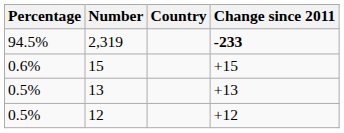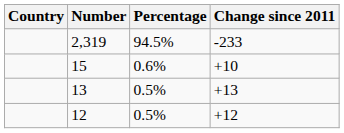 <table class="wikitable">
 <tr>
+<th>Country</th>
+<th>Number</th>
 <th>Percentage</th>
-<th>Number</th>
-<th>Country</th>
 <th>Change since 2011</th>
 </tr>
 <tr>
+<td></td>
+<td>2,319</td>
 <td>94.5%</td>
-<td>2,319</td>
-<td></td>
-<td><strong>-233</strong></td>
+<td>-233</td>
 </tr>
 <tr>
+<td></td>
+<td>15</td>
 <td>0.6%</td>
-<td>15</td>
-<td></td>
-<td>+15</td>
+<td>+10</td>
 </tr>
 <tr>
+<td></td>
+<td>13</td>
 <td>0.5%</td>
-<td>13</td>
-<td></td>
 <td>+13</td>
 </tr>
 <tr>
+<td></td>
+<td>12</td>
 <td>0.5%</td>
-<td>12</td>
-<td></td>
 <td>+12</td>
 </tr>
 </table>
